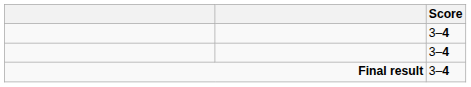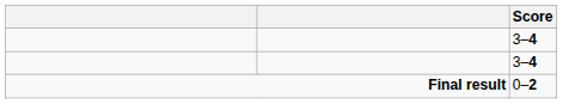 <table class="wikitable">
 <tr>
 <th width=270></th>
 <th width=270><strong></strong></th>
 <th>Score</th>
 </tr>
 <tr>
 <td></td>
 <td></td>
 <td>3–<strong>4</strong></td>
 </tr>
 <tr>
 <td></td>
 <td></td>
 <td>3–<strong>4</strong></td>
 </tr>
 <tr>
 <td colspan="2" align="right"><strong>Final result</strong></td>
-<td>3–<strong>4</strong></td>
+<td>0–<strong>2</strong></td>
 </tr>
 </table>
